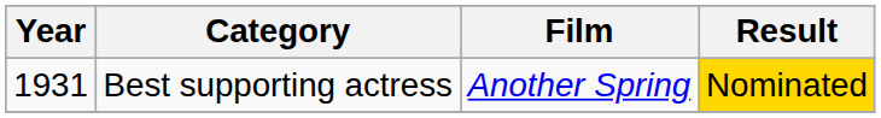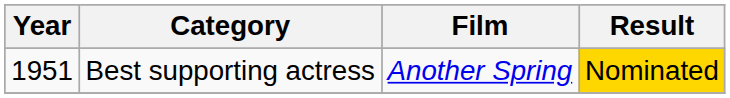 <table class="wikitable">
 <tr>
 <th>Year</th>
 <th>Category</th>
 <th>Film</th>
 <th>Result</th>
 </tr>
 <tr>
-<td>1931</td>
+<td>1951</td>
 <td>Best supporting actress</td>
 <td><em><a href='#'>Another Spring</a></em></td>
 <td style="background: gold;">Nominated</td>
 </tr>
 <tr>
 </tr>
 </table>
